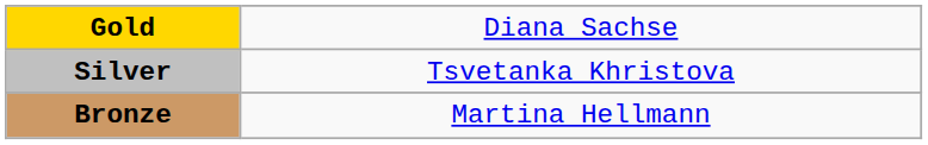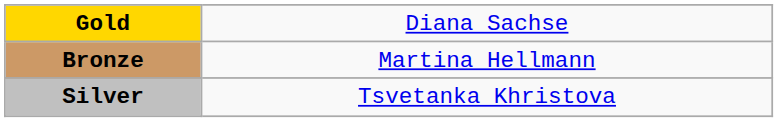 <table class="wikitable" style="text-align:center; " width="35%">
 <tr>
 <td bgcolor="gold"><strong>Gold</strong></td>
 <td><a href='#'>Diana Sachse</a><br>  <small><em></em></small></td>
 </tr>
 <tr>
+<td bgcolor="CC9966"><strong>Bronze</strong></td>
+<td><a href='#'>Martina Hellmann</a><br>  <small><em></em></small></td>
+</tr>
+<tr>
 <td bgcolor="silver"><strong>Silver</strong></td>
 <td><a href='#'>Tsvetanka Khristova</a><br>  <small><em></em></small></td>
 </tr>
-<tr>
-<td bgcolor="CC9966"><strong>Bronze</strong></td>
-<td><a href='#'>Martina Hellmann</a><br>  <small><em></em></small></td>
-</tr>
 </table>
